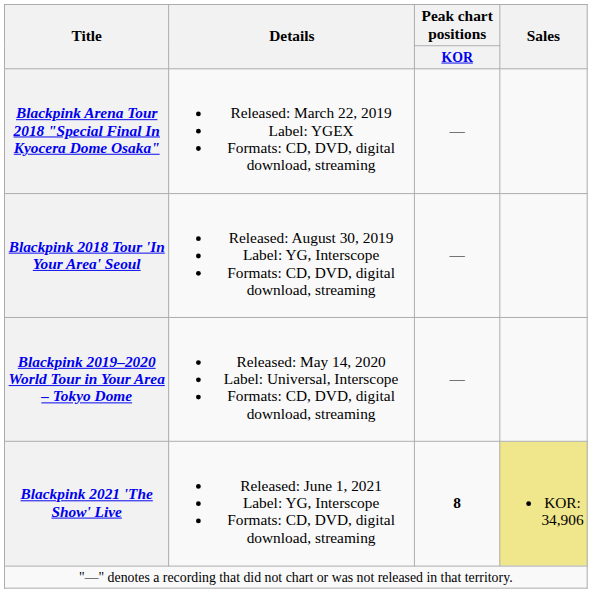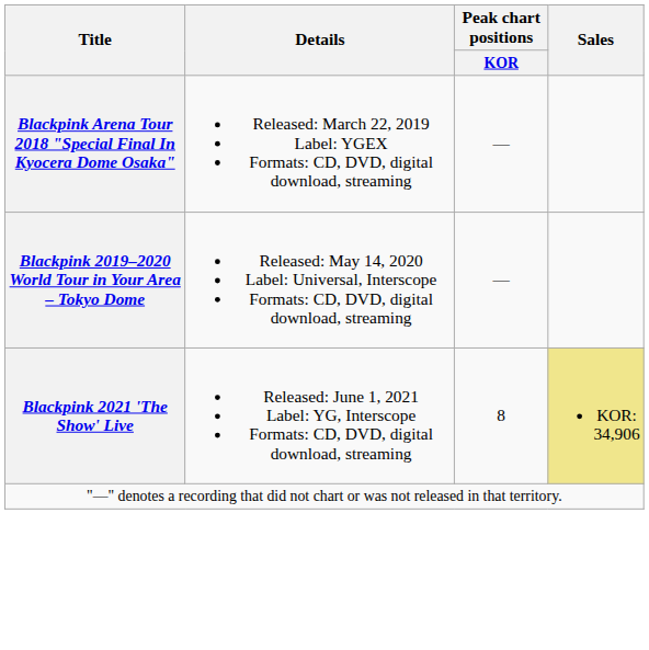 <table class="wikitable plainrowheaders" style="text-align:center;">
 <tr>
 <th scope="col" rowspan="2" style="width:16em;">Title</th>
 <th scope="col" rowspan="2" style="width:24em;">Details</th>
 <th colspan="1">Peak chart positions</th>
 <th scope="col" rowspan="2">Sales</th>
 </tr>
 <tr>
 <th scope="col" style="width:7em;font-size:90%;"><a href='#'>KOR</a><br></th>
 </tr>
 <tr>
 <th scope="row"><em><a href='#'>Blackpink Arena Tour 2018 "Special Final In Kyocera Dome Osaka"</a></em></th>
 <td><br><ul><li>Released: March 22, 2019</li><li>Label: YGEX</li><li>Formats: CD, DVD, digital download, streaming</li></ul></td>
 <td>—</td>
 <td></td>
 </tr>
 <tr>
-<th scope="row"><em><a href='#'>Blackpink 2018 Tour 'In Your Area' Seoul</a></em></th>
-<td><br><ul><li>Released: August 30, 2019</li><li>Label: YG, Interscope</li><li>Formats: CD, DVD, digital download, streaming</li></ul></td>
-<td>—</td>
-<td></td>
-</tr>
-<tr>
 <th scope="row"><em><a href='#'>Blackpink 2019–2020 World Tour in Your Area – Tokyo Dome</a></em></th>
 <td><br><ul><li>Released: May 14, 2020</li><li>Label: Universal, Interscope</li><li>Formats: CD, DVD, digital download, streaming</li></ul></td>
 <td>—</td>
 <td></td>
 </tr>
 <tr>
 <th scope="row"><em><a href='#'>Blackpink 2021 'The Show' Live</a></em></th>
 <td><br><ul><li>Released: June 1, 2021</li><li>Label:  YG, Interscope</li><li>Formats: CD, DVD, digital download, streaming</li></ul></td>
-<td><strong>8</strong></td>
+<td>8</td>
 <td style="background: khaki;"><br><ul><li>KOR: 34,906</li></ul></td>
 </tr>
 <tr>
 <td colspan="4" style="font-size:90%">"—" denotes a recording that did not chart or was not released in that territory.</td>
 </tr>
 </table>
